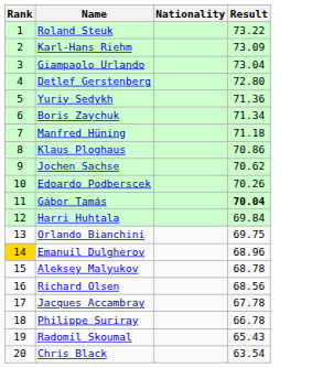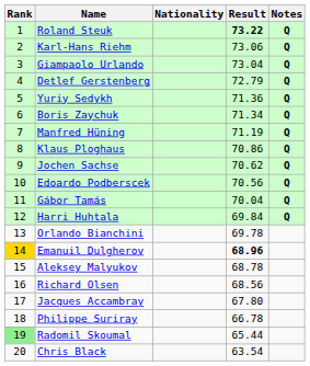 <table class="wikitable sortable" style="text-align:center">
 <tr>
 <th>Rank</th>
 <th>Name</th>
 <th>Nationality</th>
 <th>Result</th>
+<th>Notes</th>
 </tr>
 <tr bgcolor=ccffcc>
 <td>1</td>
 <td align=left><a href='#'>Roland Steuk</a></td>
 <td align=left></td>
-<td>73.22</td>
+<td><strong>73.22</strong></td>
+<td><strong>Q</strong></td>
 </tr>
 <tr bgcolor=ccffcc>
 <td>2</td>
 <td align=left><a href='#'>Karl-Hans Riehm</a></td>
 <td align=left></td>
-<td>73.09</td>
+<td>73.06</td>
+<td><strong>Q</strong></td>
 </tr>
 <tr bgcolor=ccffcc>
 <td>3</td>
 <td align=left><a href='#'>Giampaolo Urlando</a></td>
 <td align=left></td>
 <td>73.04</td>
+<td><strong>Q</strong></td>
 </tr>
 <tr bgcolor=ccffcc>
 <td>4</td>
 <td align=left><a href='#'>Detlef Gerstenberg</a></td>
 <td align=left></td>
-<td>72.80</td>
+<td>72.79</td>
+<td><strong>Q</strong></td>
 </tr>
 <tr bgcolor=ccffcc>
 <td>5</td>
 <td align=left><a href='#'>Yuriy Sedykh</a></td>
 <td align=left></td>
 <td>71.36</td>
+<td><strong>Q</strong></td>
 </tr>
 <tr bgcolor=ccffcc>
 <td>6</td>
 <td align=left><a href='#'>Boris Zaychuk</a></td>
 <td align=left></td>
 <td>71.34</td>
+<td><strong>Q</strong></td>
 </tr>
 <tr bgcolor=ccffcc>
 <td>7</td>
 <td align=left><a href='#'>Manfred Hüning</a></td>
 <td align=left></td>
-<td>71.18</td>
+<td>71.19</td>
+<td><strong>Q</strong></td>
 </tr>
 <tr bgcolor=ccffcc>
 <td>8</td>
 <td align=left><a href='#'>Klaus Ploghaus</a></td>
 <td align=left></td>
 <td>70.86</td>
+<td><strong>Q</strong></td>
 </tr>
 <tr bgcolor=ccffcc>
 <td>9</td>
 <td align=left><a href='#'>Jochen Sachse</a></td>
 <td align=left></td>
 <td>70.62</td>
+<td><strong>Q</strong></td>
 </tr>
 <tr bgcolor=ccffcc>
 <td>10</td>
 <td align=left><a href='#'>Edoardo Podberscek</a></td>
 <td align=left></td>
-<td>70.26</td>
+<td>70.56</td>
+<td><strong>Q</strong></td>
 </tr>
 <tr bgcolor=ccffcc>
 <td>11</td>
 <td align=left><a href='#'>Gábor Tamás</a></td>
 <td align=left></td>
-<td><strong>70.04</strong></td>
+<td>70.04</td>
+<td><strong>Q</strong></td>
 </tr>
 <tr bgcolor=ccffcc>
 <td>12</td>
 <td align=left><a href='#'>Harri Huhtala</a></td>
 <td align=left></td>
 <td>69.84</td>
+<td><strong>Q</strong></td>
 </tr>
 <tr>
 <td>13</td>
 <td align=left><a href='#'>Orlando Bianchini</a></td>
 <td align=left></td>
-<td>69.75</td>
+<td>69.78</td>
+<td></td>
 </tr>
 <tr>
 <td style="background: gold;">14</td>
 <td align=left><a href='#'>Emanuil Dulgherov</a></td>
 <td align=left></td>
-<td>68.96</td>
+<td><strong>68.96</strong></td>
+<td></td>
 </tr>
 <tr>
 <td>15</td>
 <td align=left><a href='#'>Aleksey Malyukov</a></td>
 <td align=left></td>
 <td>68.78</td>
+<td></td>
 </tr>
 <tr>
 <td>16</td>
 <td align=left><a href='#'>Richard Olsen</a></td>
 <td align=left></td>
 <td>68.56</td>
+<td></td>
 </tr>
 <tr>
 <td>17</td>
 <td align=left><a href='#'>Jacques Accambray</a></td>
 <td align=left></td>
-<td>67.78</td>
+<td>67.80</td>
+<td></td>
 </tr>
 <tr>
 <td>18</td>
 <td align=left><a href='#'>Philippe Suriray</a></td>
 <td align=left></td>
 <td>66.78</td>
+<td></td>
 </tr>
 <tr>
-<td>19</td>
+<td style="background: lightgreen;">19</td>
 <td align=left><a href='#'>Radomil Skoumal</a></td>
 <td align=left></td>
-<td>65.43</td>
+<td>65.44</td>
+<td></td>
 </tr>
 <tr>
 <td>20</td>
 <td align=left><a href='#'>Chris Black</a></td>
 <td align=left></td>
 <td>63.54</td>
+<td></td>
 </tr>
 </table>
